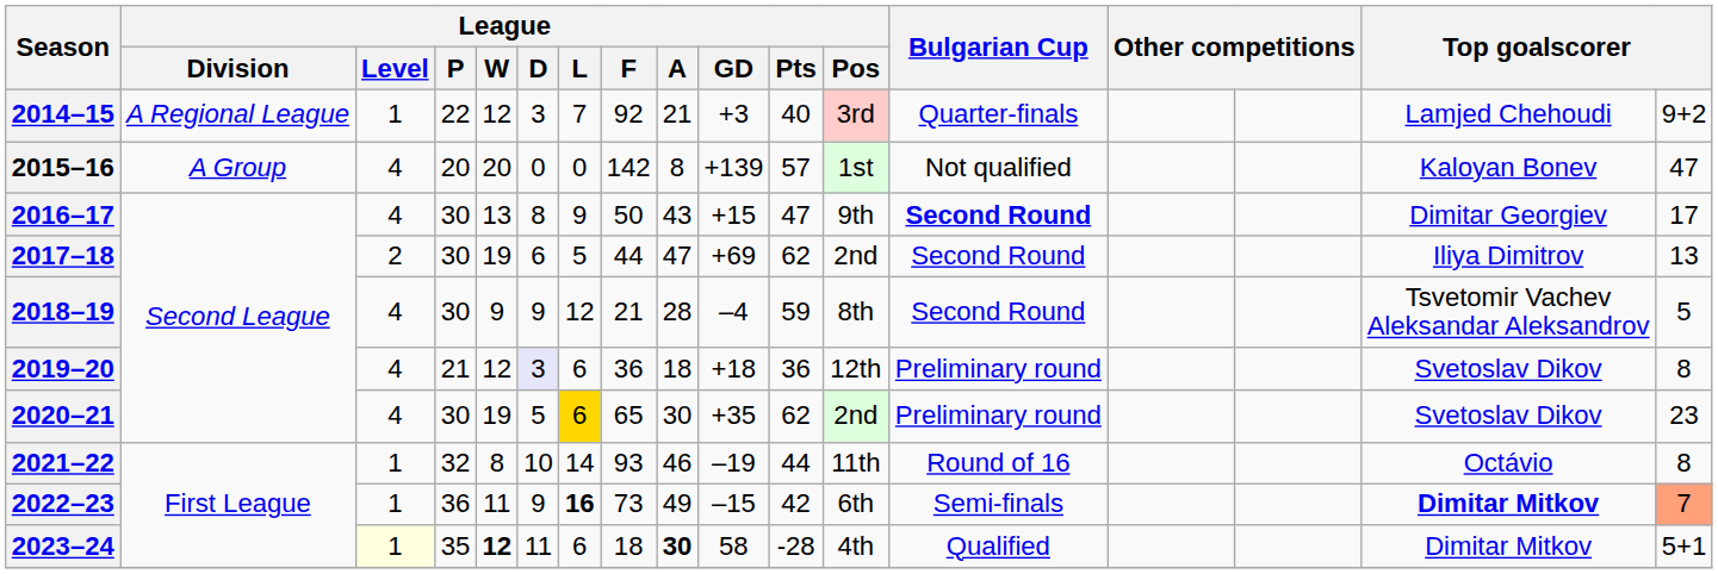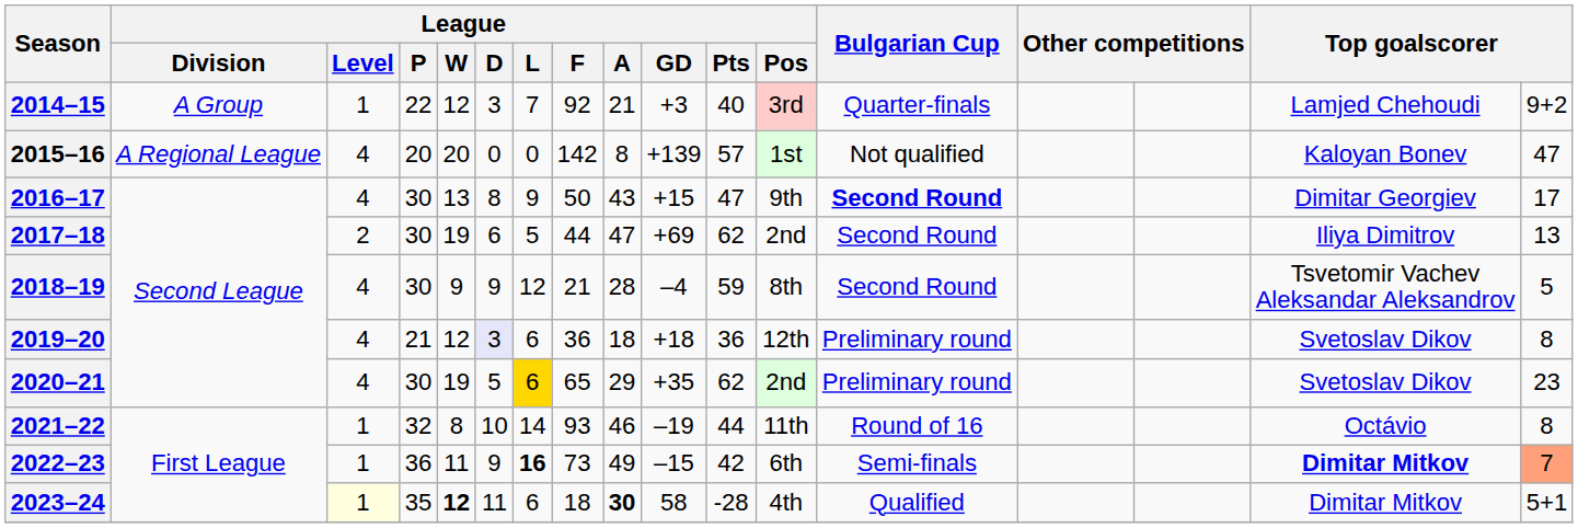 <table class="wikitable plainrowheaders sortable" style="text-align: center">
 <tr>
 <th rowspan="2">Season</th>
 <th colspan="11">League</th>
 <th rowspan="2"><a href='#'>Bulgarian Cup</a><br></th>
 <th rowspan="2" colspan="2">Other competitions</th>
 <th rowspan="2" colspan="2">Top goalscorer</th>
 </tr>
 <tr>
 <th scope=col>Division</th>
 <th scope=col><a href='#'>Level</a></th>
 <th scope=col>P</th>
 <th scope=col>W</th>
 <th scope=col>D</th>
 <th scope=col>L</th>
 <th scope=col>F</th>
 <th scope=col>A</th>
 <th scope=col>GD</th>
 <th scope=col>Pts</th>
 <th scope=col data-sort-type="number">Pos</th>
 </tr>
 <tr>
 <th scope=row rowspan=1><a href='#'>2014–15</a></th>
-<td rowspan=1><em><a href='#'>A Regional League</a></em></td>
+<td rowspan=1><em><a href='#'>A Group</a></em></td>
 <td rowspan=1>1</td>
 <td rowspan=1>22</td>
 <td rowspan=1>12</td>
 <td rowspan=1>3</td>
 <td rowspan=1>7</td>
 <td rowspan=1>92</td>
 <td rowspan=1>21</td>
 <td rowspan=1>+3</td>
 <td rowspan=1>40</td>
 <td rowspan=1 style="background-color:#FCC; padding:0.4em;">3rd </td>
 <td rowspan=1><a href='#'>Quarter-finals</a></td>
 <td rowspan=1></td>
 <td rowspan=1></td>
 <td rowspan=1> <a href='#'>Lamjed Chehoudi</a></td>
 <td rowspan=1>9+2</td>
 </tr>
 <tr>
 <th scope=row rowspan=1>2015–16</th>
-<td rowspan=1><em><a href='#'>A Group</a></em></td>
+<td rowspan=1><em><a href='#'>A Regional League</a></em></td>
 <td rowspan=1>4</td>
 <td rowspan=1>20</td>
 <td rowspan=1>20</td>
 <td rowspan=1>0</td>
 <td rowspan=1>0</td>
 <td rowspan=1>142</td>
 <td rowspan=1>8</td>
 <td rowspan=1>+139</td>
 <td rowspan=1>57</td>
 <td rowspan=1 style="background-color:#DFD; padding:0.4em;">1st </td>
 <td rowspan=1>Not qualified</td>
 <td rowspan=1></td>
 <td rowspan=1></td>
 <td rowspan=1> <a href='#'>Kaloyan Bonev</a></td>
 <td rowspan=1>47</td>
 </tr>
 <tr>
 <th scope=row rowspan=1><a href='#'>2016–17</a></th>
 <td rowspan=5><em><a href='#'>Second League</a></em></td>
 <td rowspan=1>4</td>
 <td rowspan=1>30</td>
 <td rowspan=1>13</td>
 <td rowspan=1>8</td>
 <td rowspan=1>9</td>
 <td rowspan=1>50</td>
 <td rowspan=1>43</td>
 <td rowspan=1>+15</td>
 <td rowspan=1>47</td>
 <td rowspan=1>9th</td>
 <td rowspan=1><strong><a href='#'>Second Round</a></strong></td>
 <td rowspan=1></td>
 <td rowspan=1></td>
 <td rowspan=1> <a href='#'>Dimitar Georgiev</a></td>
 <td rowspan=1>17</td>
 </tr>
 <tr>
 <th scope=row rowspan=1><a href='#'>2017–18</a></th>
 <td rowspan=1>2</td>
 <td rowspan=1>30</td>
 <td rowspan=1>19</td>
 <td rowspan=1>6</td>
 <td rowspan=1>5</td>
 <td rowspan=1>44</td>
 <td rowspan=1>47</td>
 <td rowspan=1>+69</td>
 <td rowspan=1>62</td>
 <td rowspan=1>2nd</td>
 <td rowspan=1><a href='#'>Second Round</a></td>
 <td rowspan=1></td>
 <td rowspan=1></td>
 <td rowspan=1> <a href='#'>Iliya Dimitrov</a></td>
 <td rowspan=1>13</td>
 </tr>
 <tr>
 <th scope=row rowspan=1><a href='#'>2018–19</a></th>
 <td rowspan=1>4</td>
 <td rowspan=1>30</td>
 <td rowspan=1>9</td>
 <td rowspan=1>9</td>
 <td rowspan=1>12</td>
 <td rowspan=1>21</td>
 <td rowspan=1>28</td>
 <td rowspan=1>–4</td>
 <td rowspan=1>59</td>
 <td rowspan=1>8th</td>
 <td rowspan=1><a href='#'>Second Round</a></td>
 <td rowspan=1></td>
 <td rowspan=1></td>
 <td rowspan=1> Tsvetomir Vachev<br> <a href='#'>Aleksandar Aleksandrov</a></td>
 <td rowspan=1>5</td>
 </tr>
 <tr>
 <th scope=row rowspan=1><a href='#'>2019–20</a></th>
 <td rowspan=1>4</td>
 <td rowspan=1>21</td>
 <td rowspan=1>12</td>
 <td rowspan=1 style="background: lavender;">3</td>
 <td rowspan=1>6</td>
 <td rowspan=1>36</td>
 <td rowspan=1>18</td>
 <td rowspan=1>+18</td>
 <td rowspan=1>36</td>
 <td rowspan=1>12th</td>
 <td rowspan=1><a href='#'>Preliminary round</a></td>
 <td rowspan=1></td>
 <td rowspan=1></td>
 <td rowspan=1> <a href='#'>Svetoslav Dikov</a></td>
 <td rowspan=1>8</td>
 </tr>
 <tr>
 <th scope=row rowspan=1><a href='#'>2020–21</a></th>
 <td rowspan=1>4</td>
 <td rowspan=1>30</td>
 <td rowspan=1>19</td>
 <td rowspan=1>5</td>
 <td rowspan=1 style="background: gold;">6</td>
 <td rowspan=1>65</td>
-<td rowspan=1>30</td>
+<td rowspan=1>29</td>
 <td rowspan=1>+35</td>
 <td rowspan=1>62</td>
 <td rowspan=1 style="background-color:#DFD; padding:0.4em;">2nd </td>
 <td rowspan=1><a href='#'>Preliminary round</a></td>
 <td rowspan=1></td>
 <td rowspan=1></td>
 <td rowspan=1> <a href='#'>Svetoslav Dikov</a></td>
 <td rowspan=1>23</td>
 </tr>
 <tr>
 <th scope=row rowspan=1><a href='#'>2021–22</a></th>
 <td rowspan=3><a href='#'>First League</a></td>
 <td rowspan=1>1</td>
 <td rowspan=1>32</td>
 <td rowspan=1>8</td>
 <td rowspan=1>10</td>
 <td rowspan=1>14</td>
 <td rowspan=1>93</td>
 <td rowspan=1>46</td>
 <td rowspan=1>–19</td>
 <td rowspan=1>44</td>
 <td rowspan=1>11th</td>
 <td rowspan=1><a href='#'>Round of 16</a></td>
 <td rowspan=1></td>
 <td rowspan=1></td>
 <td rowspan=1> <a href='#'>Octávio</a></td>
 <td rowspan=1>8</td>
 </tr>
 <tr>
 <th scope=row rowspan=1><a href='#'>2022–23</a></th>
 <td rowspan=1>1</td>
 <td rowspan=1>36</td>
 <td rowspan=1>11</td>
 <td rowspan=1>9</td>
 <td rowspan=1><strong>16</strong></td>
 <td rowspan=1>73</td>
 <td rowspan=1>49</td>
 <td rowspan=1>–15</td>
 <td rowspan=1>42</td>
 <td rowspan=1>6th</td>
 <td rowspan=1><a href='#'>Semi-finals</a></td>
 <td rowspan=1></td>
 <td rowspan=1></td>
 <td rowspan=1><strong> <a href='#'>Dimitar Mitkov</a></strong></td>
 <td rowspan=1 style="background: lightsalmon;">7</td>
 </tr>
 <tr>
 <th scope=row rowspan=1><a href='#'>2023–24</a></th>
 <td rowspan=1 style="background: lightyellow;">1</td>
 <td rowspan=1>35</td>
 <td rowspan=1><strong>12</strong></td>
 <td rowspan=1>11</td>
 <td rowspan=1>6</td>
 <td rowspan=1>18</td>
 <td rowspan=1><strong>30</strong></td>
 <td rowspan=1>58</td>
 <td rowspan=1>-28</td>
 <td rowspan=1>4th</td>
 <td rowspan=1><a href='#'>Qualified</a></td>
 <td rowspan=1></td>
 <td rowspan=1></td>
 <td rowspan=1> <a href='#'>Dimitar Mitkov</a></td>
 <td rowspan=1>5+1</td>
 </tr>
 <tr>
 </tr>
 </table>
